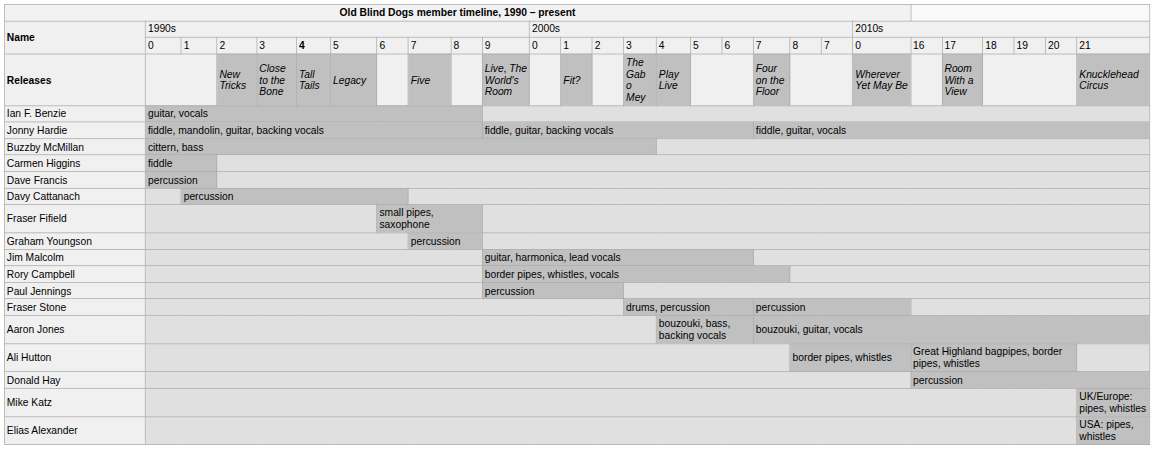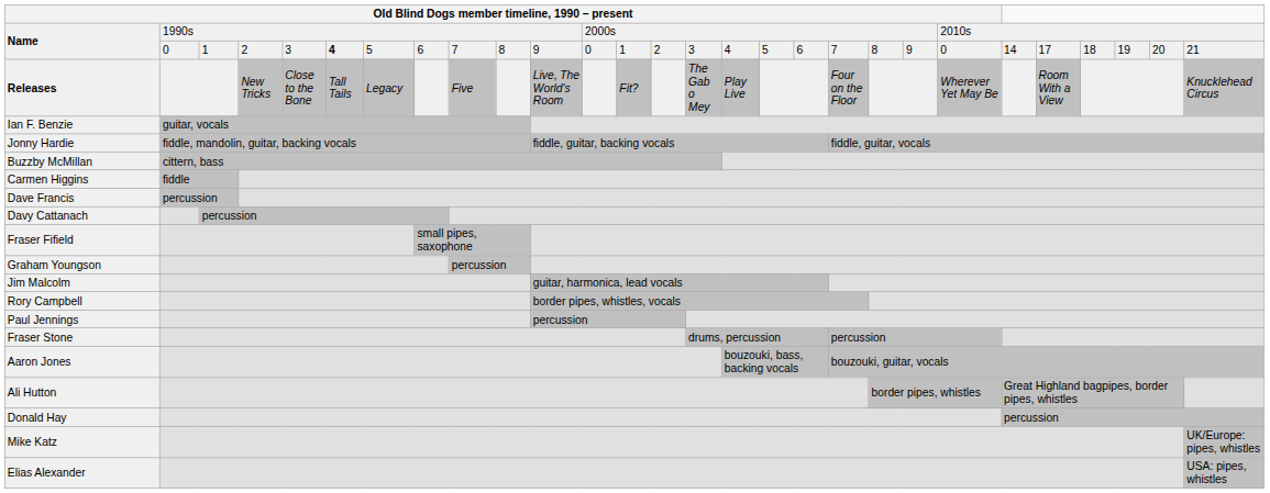 <table class="wikitable collapsible" style="font-size:88%;">
 <tr>
 <th colspan="22">Old Blind Dogs member timeline, 1990 – present</th>
 </tr>
 <tr bgcolor=#F0F0F0>
 <td rowspan= 2 width=9%><strong>Name</strong></td>
 <td colspan=10>1990s</td>
 <td colspan=10>2000s</td>
 <td colspan=10>2010s</td>
 </tr>
 <tr bgcolor=#F0F0F0>
 <td width=2%>0</td>
 <td width=2%>1</td>
 <td width=2%>2</td>
 <td width=2%>3</td>
 <td width=2%><strong>4</strong></td>
 <td width=2%>5</td>
 <td width=2%>6</td>
 <td width=2%>7</td>
 <td width=2%>8</td>
 <td width=2%>9</td>
 <td width=2%>0</td>
 <td width=2%>1</td>
 <td width=2%>2</td>
 <td width=2%>3</td>
 <td width=2%>4</td>
 <td width=2%>5</td>
 <td width=2%>6</td>
 <td width=2%>7</td>
 <td width=2%>8</td>
-<td width=2%>7</td>
+<td width=2%>9</td>
 <td width=2%>0</td>
-<td width=2%>16</td>
+<td width=2%>14</td>
 <td width=2%>17</td>
 <td width=2%>18</td>
 <td width=2%>19</td>
 <td width=2%>20</td>
 <td width=2%>21</td>
 </tr>
 <tr bgcolor=#F0F0F0>
 <td><strong>Releases</strong></td>
 <td colspan=2></td>
 <td bgcolor=#C0C0C0><em>New Tricks</em></td>
 <td bgcolor=#C0C0C0><em>Close to the Bone</em></td>
 <td bgcolor=#C0C0C0><em>Tall Tails</em></td>
 <td bgcolor=#C0C0C0><em>Legacy</em></td>
 <td></td>
 <td bgcolor=#C0C0C0><em>Five</em></td>
 <td></td>
 <td bgcolor=#C0C0C0><em>Live</em>, <em>The World's Room</em></td>
 <td></td>
 <td bgcolor=#C0C0C0><em>Fit?</em></td>
 <td></td>
 <td bgcolor=#C0C0C0><em>The Gab o Mey</em></td>
 <td bgcolor=#C0C0C0><em>Play Live</em></td>
 <td colspan=2></td>
 <td bgcolor=#C0C0C0><em>Four on the Floor</em></td>
 <td colspan=2></td>
 <td bgcolor=#C0C0C0><em>Wherever Yet May Be</em></td>
 <td colspan=1></td>
 <td bgcolor=#C0C0C0><em>Room With a View</em></td>
 <td colspan=3></td>
 <td bgcolor=#C0C0C0><em>Knucklehead Circus</em></td>
 </tr>
 <tr bgcolor=#E0E0E0>
 <td bgcolor=#F0F0F0>Ian F. Benzie</td>
 <td colspan= 9 bgcolor=#C0C0C0>guitar, vocals</td>
 <td colspan=19></td>
 </tr>
 <tr bgcolor=#E0E0E0>
 <td bgcolor=#F0F0F0>Jonny Hardie</td>
 <td colspan=9 bgcolor=#C0C0C0>fiddle, mandolin, guitar, backing vocals</td>
 <td colspan=8 bgcolor=#C0C0C0>fiddle, guitar, backing vocals</td>
 <td colspan=10 bgcolor=#C0C0C0>fiddle, guitar, vocals</td>
 </tr>
 <tr bgcolor=#E0E0E0>
 <td bgcolor=#F0F0F0>Buzzby McMillan</td>
 <td colspan=14 bgcolor=#C0C0C0>cittern, bass</td>
 <td colspan=13></td>
 </tr>
 <tr bgcolor=#E0E0E0>
 <td bgcolor=#F0F0F0>Carmen Higgins</td>
 <td colspan=2 bgcolor=#C0C0C0>fiddle</td>
 <td colspan=25></td>
 </tr>
 <tr bgcolor=#E0E0E0>
 <td bgcolor=#F0F0F0>Dave Francis</td>
 <td colspan=2 bgcolor=#C0C0C0>percussion</td>
 <td colspan=25></td>
 </tr>
 <tr bgcolor=#E0E0E0>
 <td bgcolor=#F0F0F0>Davy Cattanach</td>
 <td colspan=1></td>
 <td colspan=6 bgcolor=#C0C0C0>percussion</td>
 <td colspan=25></td>
 </tr>
 <tr bgcolor=#E0E0E0>
 <td bgcolor=#F0F0F0>Fraser Fifield</td>
 <td colspan=6></td>
 <td colspan=3 bgcolor=#C0C0C0>small pipes, saxophone</td>
 <td colspan=25></td>
 </tr>
 <tr bgcolor=#E0E0E0>
 <td bgcolor=#F0F0F0>Graham Youngson</td>
 <td colspan= 7></td>
 <td colspan= 2 bgcolor=#C0C0C0>percussion</td>
 <td colspan=25></td>
 </tr>
 <tr bgcolor=#E0E0E0>
 <td bgcolor=#F0F0F0>Jim Malcolm</td>
 <td colspan= 9></td>
 <td colspan= 8 bgcolor=#C0C0C0>guitar, harmonica, lead vocals</td>
 <td colspan= 25></td>
 </tr>
 <tr bgcolor=#E0E0E0>
 <td bgcolor=#F0F0F0>Rory Campbell</td>
 <td colspan= 9></td>
 <td colspan= 9 bgcolor=#C0C0C0>border pipes, whistles, vocals</td>
 <td colspan= 25></td>
 </tr>
 <tr bgcolor=#E0E0E0>
 <td bgcolor=#F0F0F0>Paul Jennings</td>
 <td colspan= 9></td>
 <td colspan= 4 bgcolor=#C0C0C0>percussion</td>
 <td colspan= 25></td>
 </tr>
 <tr bgcolor=#E0E0E0>
 <td bgcolor=#F0F0F0>Fraser Stone</td>
 <td colspan= 13></td>
 <td colspan= 4 bgcolor=#C0C0C0>drums, percussion</td>
 <td colspan= 4 bgcolor=#C0C0C0>percussion</td>
 <td colspan= 25></td>
 </tr>
 <tr bgcolor=#E0E0E0>
 <td bgcolor=#F0F0F0>Aaron Jones</td>
 <td colspan= 14></td>
 <td colspan= 3 bgcolor=#C0C0C0>bouzouki, bass, backing vocals</td>
 <td colspan= 10 bgcolor=#C0C0C0>bouzouki, guitar, vocals</td>
 </tr>
 <tr bgcolor=#E0E0E0>
 <td bgcolor=#F0F0F0>Ali Hutton</td>
 <td colspan= 18></td>
 <td colspan= 3 bgcolor=#C0C0C0>border pipes, whistles</td>
 <td colspan= 5 bgcolor=#C0C0C0>Great Highland bagpipes, border pipes, whistles</td>
 <td colspan= 1></td>
 </tr>
 <tr bgcolor=#E0E0E0>
 <td bgcolor=#F0F0F0>Donald Hay</td>
 <td colspan= 21></td>
 <td colspan= 10 bgcolor=#C0C0C0>percussion</td>
 </tr>
 <tr bgcolor=#E0E0E0>
 <td bgcolor=#F0F0F0>Mike Katz</td>
 <td colspan= 26></td>
 <td colspan= 1 bgcolor=#C0C0C0>UK/Europe: pipes, whistles</td>
 </tr>
 <tr bgcolor=#E0E0E0>
 <td bgcolor=#F0F0F0>Elias Alexander</td>
 <td colspan= 26></td>
 <td colspan= 1 bgcolor=#C0C0C0>USA: pipes, whistles</td>
 </tr>
 </table>
